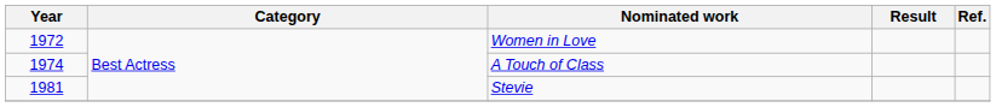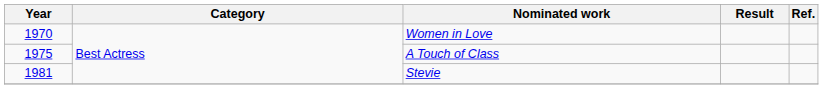 <table class="wikitable">
 <tr>
 <th scope="col" style="width:5em;">Year</th>
 <th scope="col" style="width:26em;">Category</th>
 <th scope="col" style="width:25em;">Nominated work</th>
 <th scope="col" style="width:5em;">Result</th>
 <th>Ref.</th>
 </tr>
 <tr>
-<td style="text-align:center;"><a href='#'>1972</a></td>
+<td style="text-align:center;"><a href='#'>1970</a></td>
 <td rowspan="3"><a href='#'>Best Actress</a></td>
 <td><em><a href='#'>Women in Love</a></em></td>
 <td></td>
 <td></td>
 </tr>
 <tr>
-<td style="text-align:center;"><a href='#'>1974</a></td>
+<td style="text-align:center;"><a href='#'>1975</a></td>
 <td><em><a href='#'>A Touch of Class</a></em></td>
 <td></td>
 <td></td>
 </tr>
 <tr>
 <td style="text-align:center;"><a href='#'>1981</a></td>
 <td><em><a href='#'>Stevie</a></em></td>
 <td></td>
 <td></td>
 </tr>
 <tr>
 </tr>
 </table>
